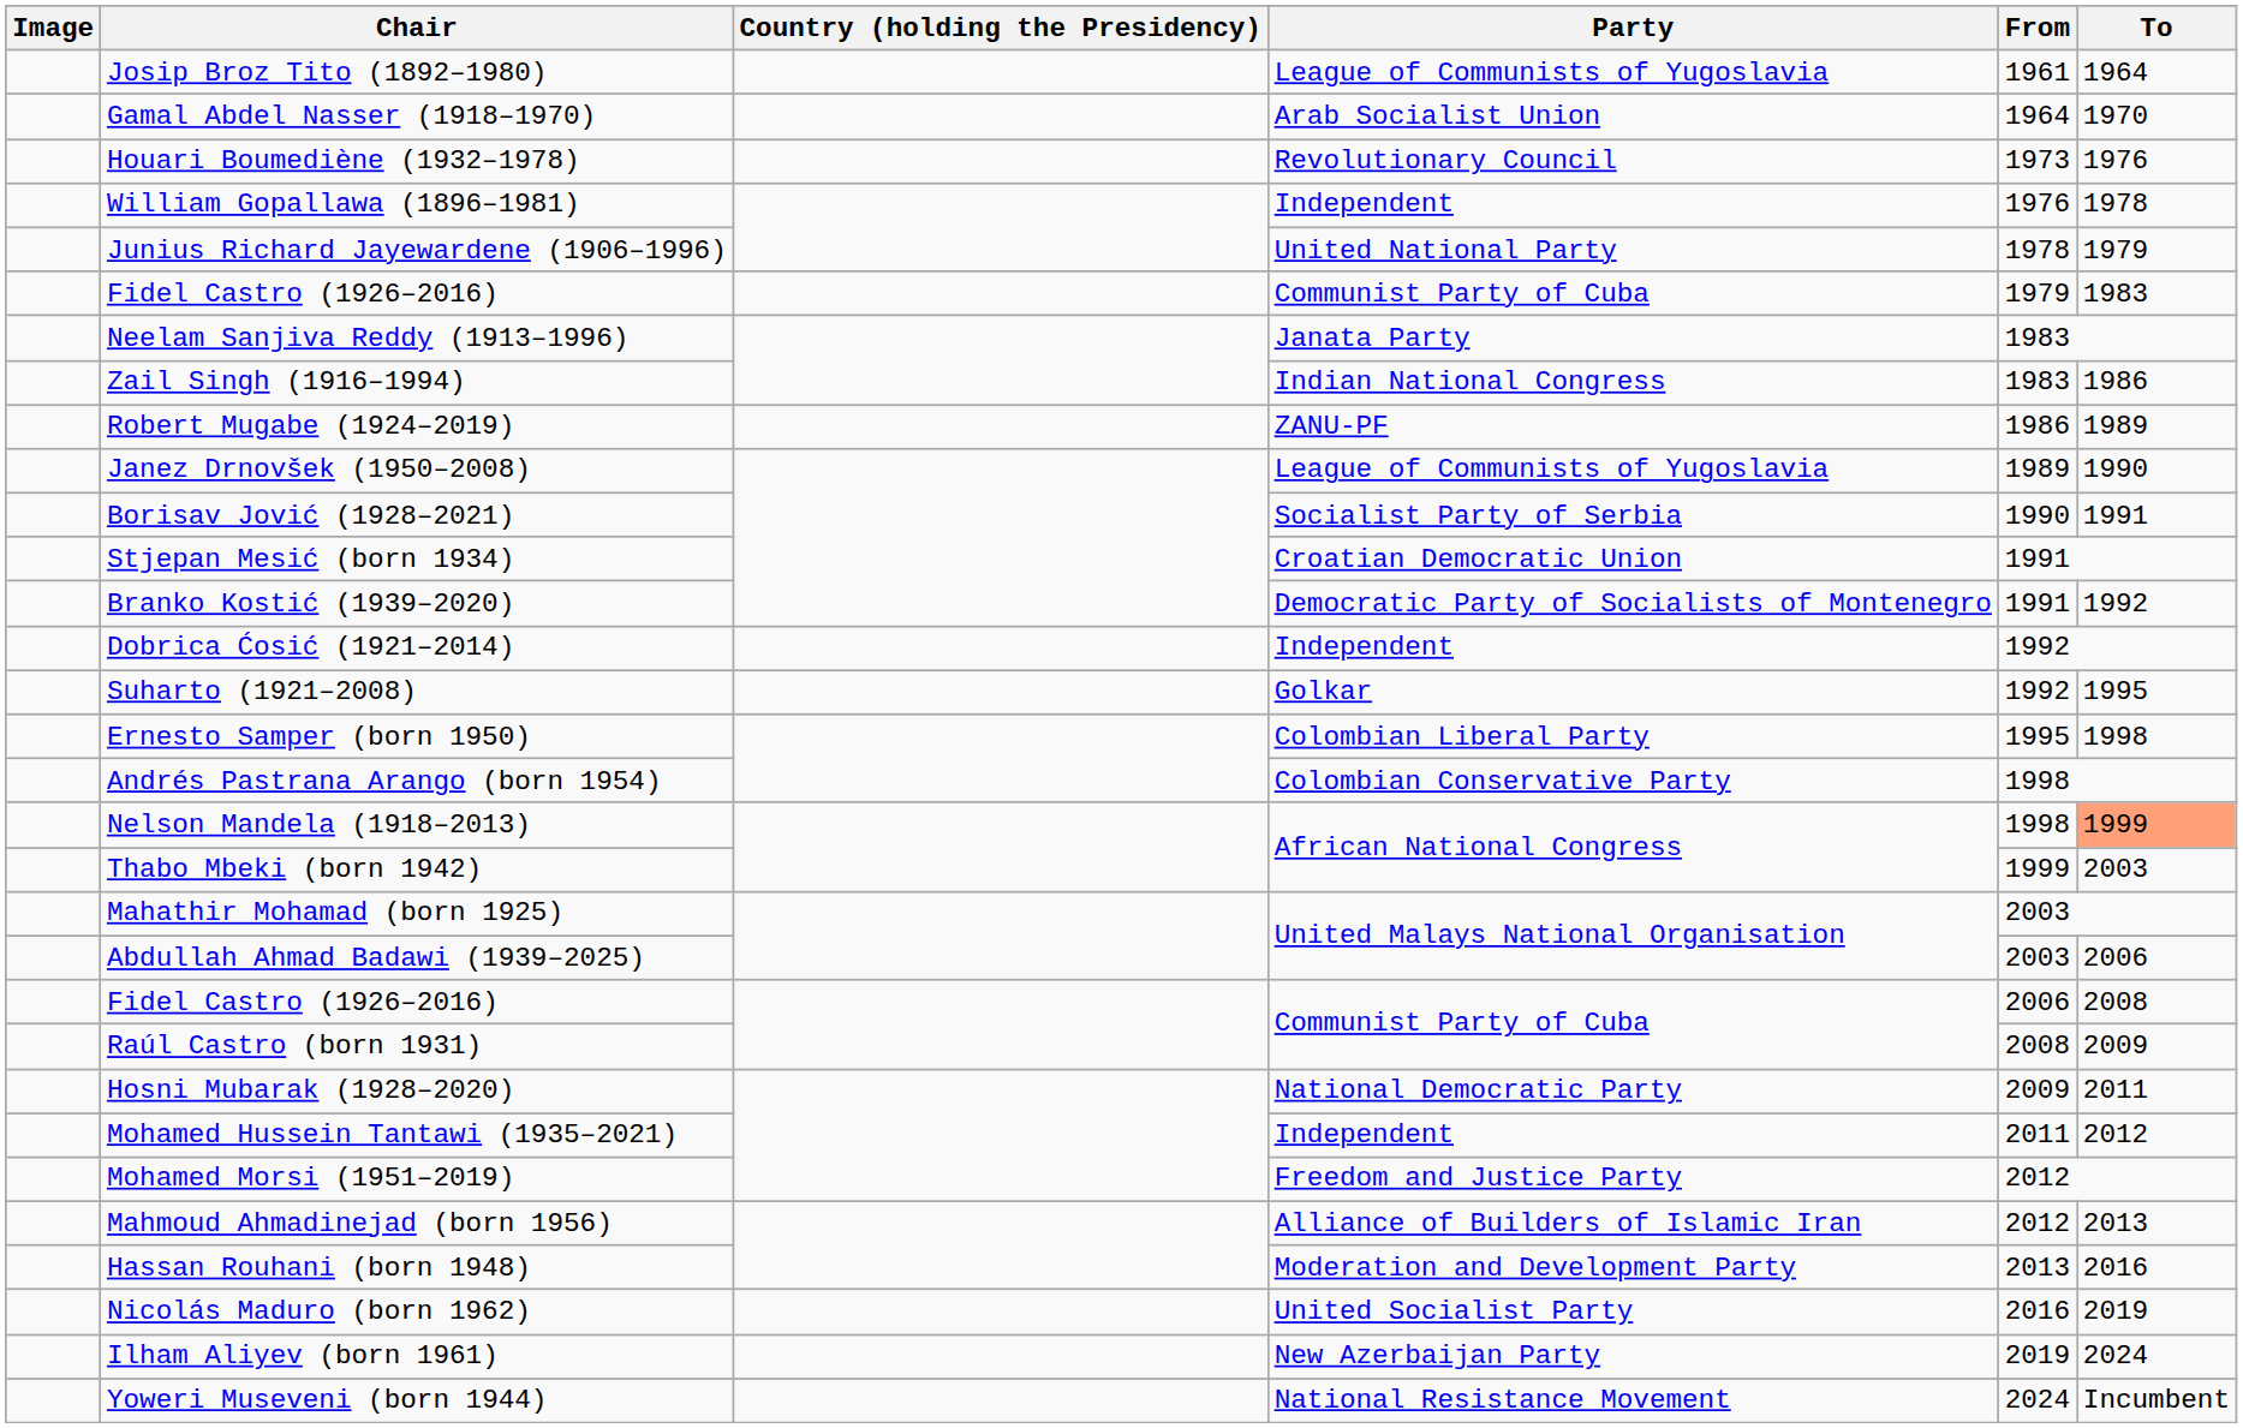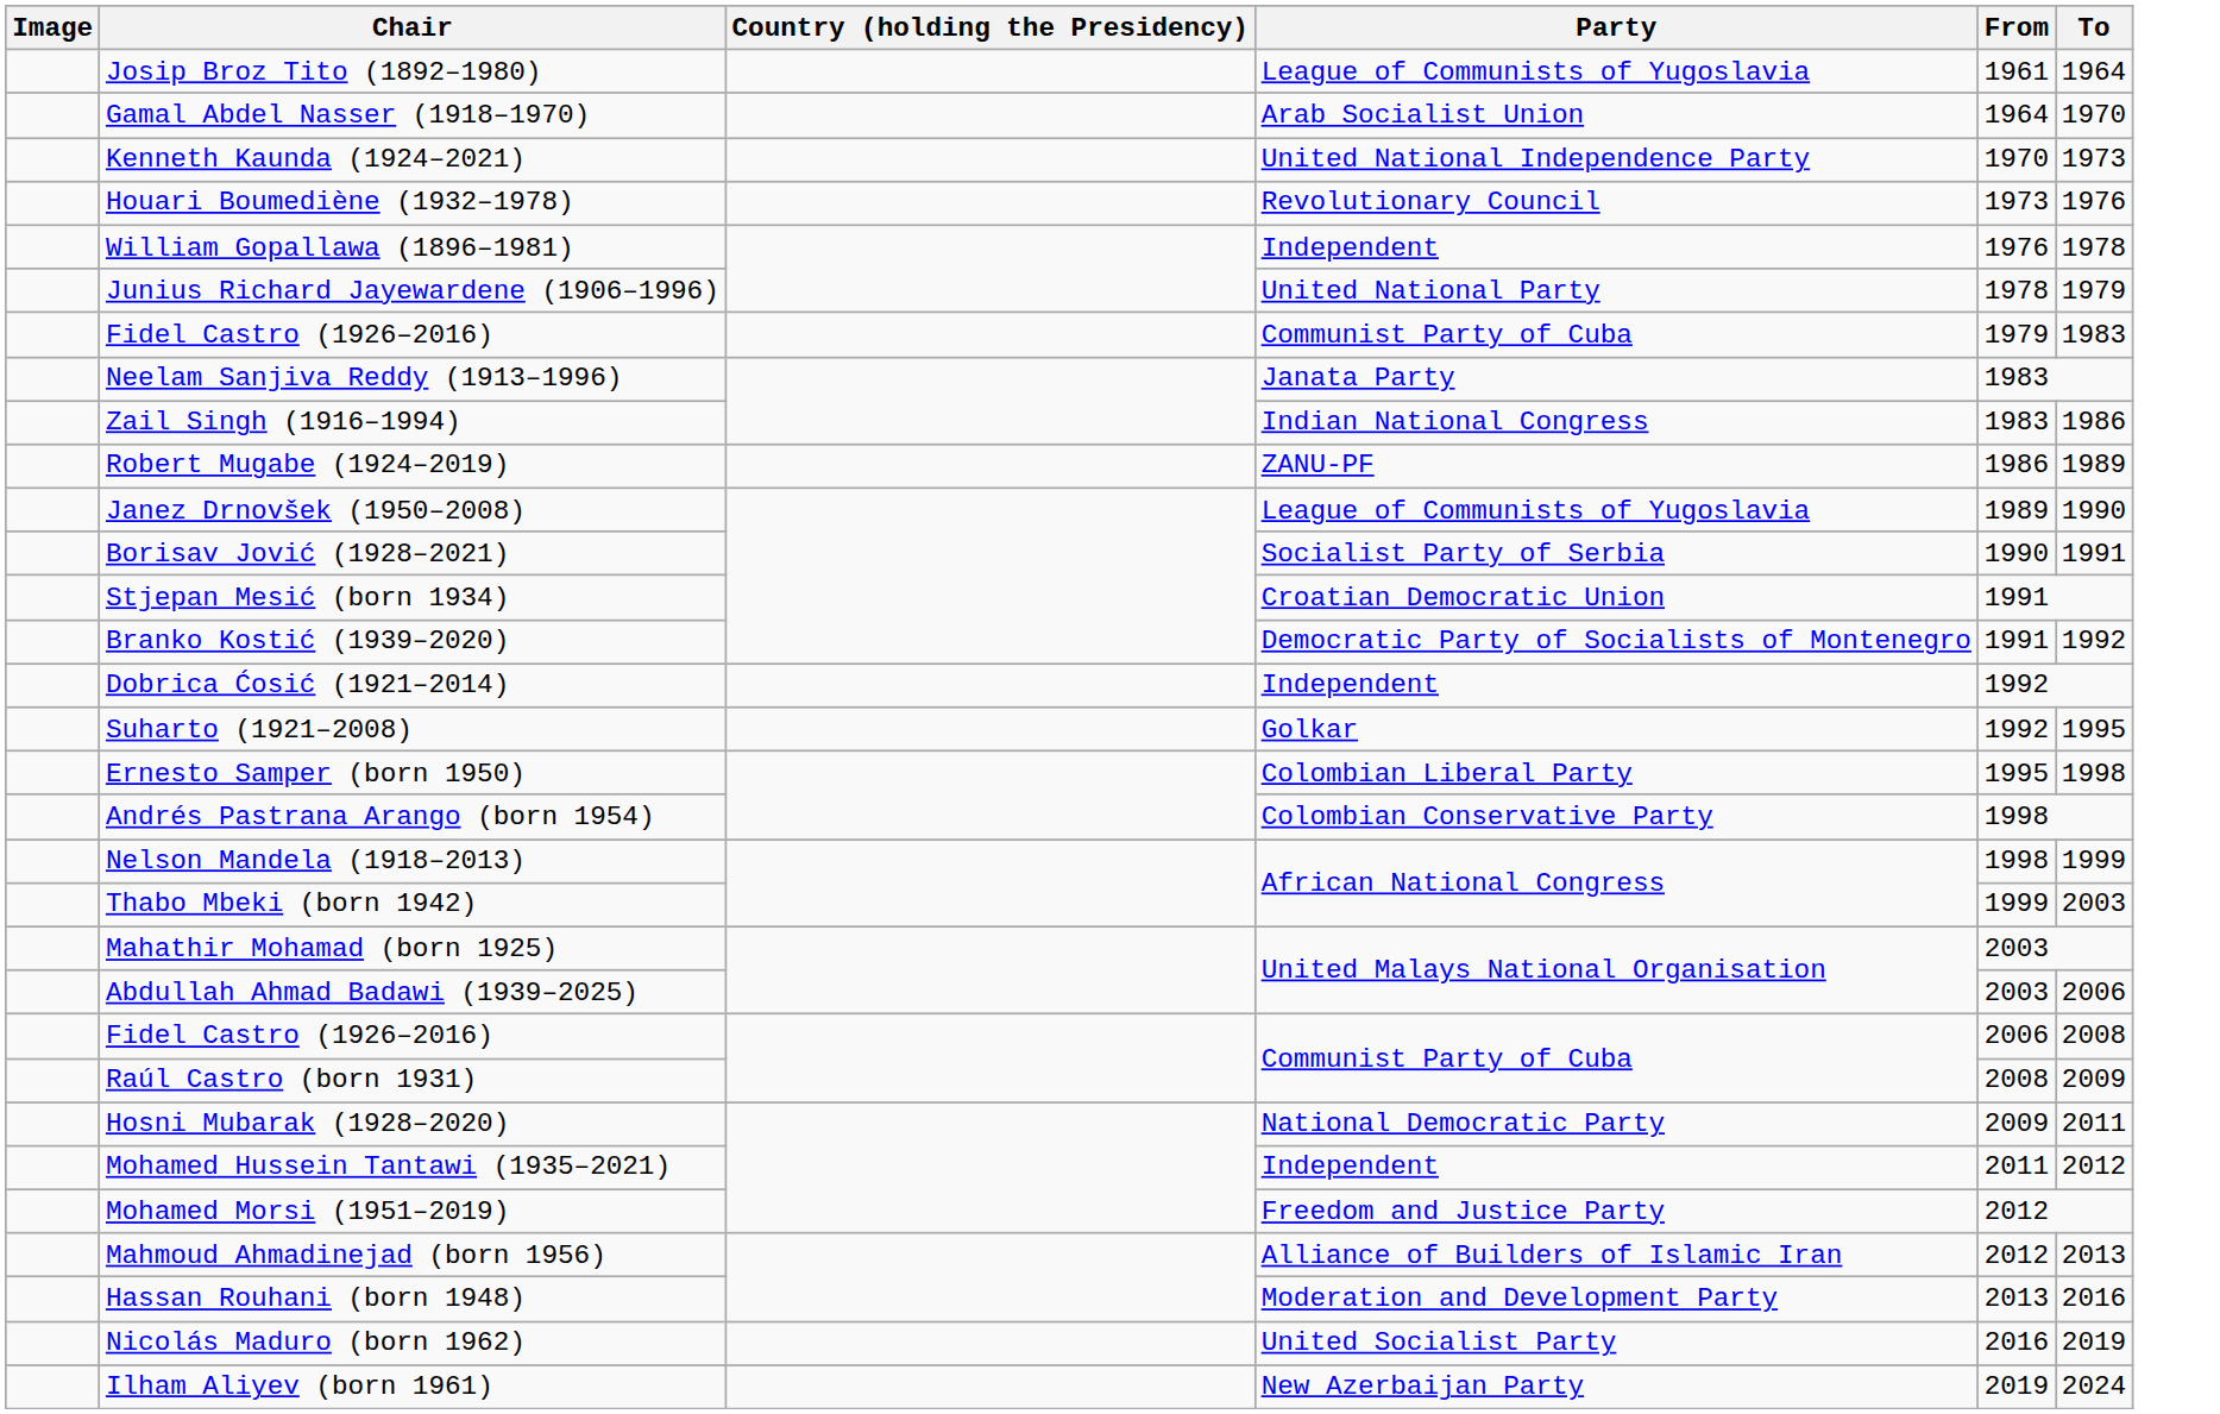 <table class="wikitable sortable">
 <tr>
 <th>Image</th>
 <th>Chair</th>
 <th>Country (holding the Presidency)</th>
 <th>Party</th>
 <th>From</th>
 <th>To</th>
 </tr>
 <tr>
 <td></td>
 <td><a href='#'>Josip Broz Tito</a> (1892–1980)</td>
 <td></td>
 <td><a href='#'>League of Communists of Yugoslavia</a></td>
 <td>1961</td>
 <td>1964</td>
 </tr>
 <tr>
 <td></td>
 <td><a href='#'>Gamal Abdel Nasser</a> (1918–1970)</td>
 <td></td>
 <td><a href='#'>Arab Socialist Union</a></td>
 <td>1964</td>
 <td>1970</td>
+</tr>
+<tr>
+<td></td>
+<td><a href='#'>Kenneth Kaunda</a> (1924–2021)</td>
+<td></td>
+<td><a href='#'>United National Independence Party</a></td>
+<td>1970</td>
+<td>1973</td>
 </tr>
 <tr>
 <td></td>
 <td><a href='#'>Houari Boumediène</a> (1932–1978)</td>
 <td></td>
 <td><a href='#'>Revolutionary Council</a></td>
 <td>1973</td>
 <td>1976</td>
 </tr>
 <tr>
 <td></td>
 <td><a href='#'>William Gopallawa</a> (1896–1981)</td>
 <td rowspan="2"></td>
 <td><a href='#'>Independent</a></td>
 <td>1976</td>
 <td>1978</td>
 </tr>
 <tr>
 <td></td>
 <td><a href='#'>Junius Richard Jayewardene</a> (1906–1996)</td>
 <td><a href='#'>United National Party</a></td>
 <td>1978</td>
 <td>1979</td>
 </tr>
 <tr>
 <td></td>
 <td><a href='#'>Fidel Castro</a> (1926–2016)</td>
 <td></td>
 <td><a href='#'>Communist Party of Cuba</a></td>
 <td>1979</td>
 <td>1983</td>
 </tr>
 <tr>
 <td></td>
 <td><a href='#'>Neelam Sanjiva Reddy</a> (1913–1996)</td>
 <td rowspan="2"></td>
 <td><a href='#'>Janata Party</a></td>
 <td colspan="2">1983</td>
 </tr>
 <tr>
 <td></td>
 <td><a href='#'>Zail Singh</a> (1916–1994)</td>
 <td><a href='#'>Indian National Congress</a></td>
 <td>1983</td>
 <td>1986</td>
 </tr>
 <tr>
 <td></td>
 <td><a href='#'>Robert Mugabe</a> (1924–2019)</td>
 <td></td>
 <td><a href='#'>ZANU-PF</a></td>
 <td>1986</td>
 <td>1989</td>
 </tr>
 <tr>
 <td></td>
 <td><a href='#'>Janez Drnovšek</a> (1950–2008)</td>
 <td rowspan="4"></td>
 <td><a href='#'>League of Communists of Yugoslavia</a></td>
 <td>1989</td>
 <td>1990</td>
 </tr>
 <tr>
 <td></td>
 <td><a href='#'>Borisav Jović</a> (1928–2021)</td>
 <td><a href='#'>Socialist Party of Serbia</a></td>
 <td>1990</td>
 <td>1991</td>
 </tr>
 <tr>
 <td></td>
 <td><a href='#'>Stjepan Mesić</a> (born 1934)</td>
 <td><a href='#'>Croatian Democratic Union</a></td>
 <td colspan="2">1991</td>
 </tr>
 <tr>
 <td></td>
 <td><a href='#'>Branko Kostić</a> (1939–2020)</td>
 <td><a href='#'>Democratic Party of Socialists of Montenegro</a></td>
 <td>1991</td>
 <td>1992</td>
 </tr>
 <tr>
 <td></td>
 <td><a href='#'>Dobrica Ćosić</a> (1921–2014)</td>
 <td></td>
 <td><a href='#'>Independent</a></td>
 <td colspan="2">1992</td>
 </tr>
 <tr>
 <td></td>
 <td><a href='#'>Suharto</a> (1921–2008)</td>
 <td></td>
 <td><a href='#'>Golkar</a></td>
 <td>1992</td>
 <td>1995</td>
 </tr>
 <tr>
 <td></td>
 <td><a href='#'>Ernesto Samper</a> (born 1950)</td>
 <td rowspan="2"></td>
 <td><a href='#'>Colombian Liberal Party</a></td>
 <td>1995</td>
 <td>1998</td>
 </tr>
 <tr>
 <td></td>
 <td><a href='#'>Andrés Pastrana Arango</a> (born 1954)</td>
 <td><a href='#'>Colombian Conservative Party</a></td>
 <td colspan="2">1998</td>
 </tr>
 <tr>
 <td></td>
 <td><a href='#'>Nelson Mandela</a> (1918–2013)</td>
 <td rowspan="2"></td>
 <td rowspan="2"><a href='#'>African National Congress</a></td>
 <td>1998</td>
-<td style="background: lightsalmon;">1999</td>
+<td>1999</td>
 </tr>
 <tr>
 <td></td>
 <td><a href='#'>Thabo Mbeki</a> (born 1942)</td>
 <td>1999</td>
 <td>2003</td>
 </tr>
 <tr>
 <td></td>
 <td><a href='#'>Mahathir Mohamad</a> (born 1925)</td>
 <td rowspan="2"></td>
 <td rowspan="2"><a href='#'>United Malays National Organisation</a></td>
 <td colspan="2">2003</td>
 </tr>
 <tr>
 <td></td>
 <td><a href='#'>Abdullah Ahmad Badawi</a> (1939–2025)</td>
 <td>2003</td>
 <td>2006</td>
 </tr>
 <tr>
 <td></td>
 <td><a href='#'>Fidel Castro</a> (1926–2016)</td>
 <td rowspan="2"></td>
 <td rowspan="2"><a href='#'>Communist Party of Cuba</a></td>
 <td>2006</td>
 <td>2008</td>
 </tr>
 <tr>
 <td></td>
 <td><a href='#'>Raúl Castro</a> (born 1931)</td>
 <td>2008</td>
 <td>2009</td>
 </tr>
 <tr>
 <td></td>
 <td><a href='#'>Hosni Mubarak</a> (1928–2020)</td>
 <td rowspan="3"></td>
 <td><a href='#'>National Democratic Party</a></td>
 <td>2009</td>
 <td>2011</td>
 </tr>
 <tr>
 <td></td>
 <td><a href='#'>Mohamed Hussein Tantawi</a> (1935–2021)</td>
 <td><a href='#'>Independent</a></td>
 <td>2011</td>
 <td>2012</td>
 </tr>
 <tr>
 <td></td>
 <td><a href='#'>Mohamed Morsi</a> (1951–2019)</td>
 <td><a href='#'>Freedom and Justice Party</a></td>
 <td colspan="2">2012</td>
 </tr>
 <tr>
 <td></td>
 <td><a href='#'>Mahmoud Ahmadinejad</a> (born 1956)</td>
 <td rowspan="2"></td>
 <td><a href='#'>Alliance of Builders of Islamic Iran</a></td>
 <td>2012</td>
 <td>2013</td>
 </tr>
 <tr>
 <td></td>
 <td><a href='#'>Hassan Rouhani</a> (born 1948)</td>
 <td><a href='#'>Moderation and Development Party</a></td>
 <td>2013</td>
 <td>2016</td>
 </tr>
 <tr>
 <td></td>
 <td><a href='#'>Nicolás Maduro</a> (born 1962)</td>
 <td></td>
 <td><a href='#'>United Socialist Party</a></td>
 <td>2016</td>
 <td>2019</td>
 </tr>
 <tr>
 <td></td>
 <td><a href='#'>Ilham Aliyev</a> (born 1961)</td>
 <td></td>
 <td><a href='#'>New Azerbaijan Party</a></td>
 <td>2019</td>
 <td>2024</td>
 </tr>
-<tr>
-<td></td>
-<td><a href='#'>Yoweri Museveni</a> (born 1944)</td>
-<td></td>
-<td><a href='#'>National Resistance Movement</a></td>
-<td>2024</td>
-<td>Incumbent</td>
-</tr>
 </table>
